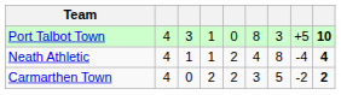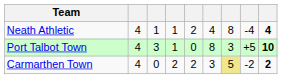 <table class="wikitable" style="text-align: center;">
 <tr>
 <th width=175>Team</th>
 <th width=20></th>
 <th width=20></th>
 <th width=20></th>
 <th width=20></th>
 <th width=20></th>
 <th width=20></th>
 <th width=20></th>
 <th width=20></th>
+</tr>
+<tr>
+<td align=left><a href='#'>Neath Athletic</a></td>
+<td>4</td>
+<td>1</td>
+<td>1</td>
+<td>2</td>
+<td>4</td>
+<td>8</td>
+<td>-4</td>
+<td><strong>4</strong></td>
 </tr>
 <tr bgcolor="#ccffcc">
 <td align=left><a href='#'>Port Talbot Town</a></td>
 <td>4</td>
 <td>3</td>
 <td>1</td>
 <td>0</td>
 <td>8</td>
 <td>3</td>
 <td>+5</td>
 <td><strong>10</strong></td>
 </tr>
 <tr>
-<td align=left><a href='#'>Neath Athletic</a></td>
-<td>4</td>
-<td>1</td>
-<td>1</td>
-<td>2</td>
-<td>4</td>
-<td>8</td>
-<td>-4</td>
-<td><strong>4</strong></td>
-</tr>
-<tr>
 <td align=left><a href='#'>Carmarthen Town</a></td>
 <td>4</td>
 <td>0</td>
 <td>2</td>
 <td>2</td>
 <td>3</td>
-<td>5</td>
+<td style="background: khaki;">5</td>
 <td>-2</td>
 <td><strong>2</strong></td>
 </tr>
 </table>
